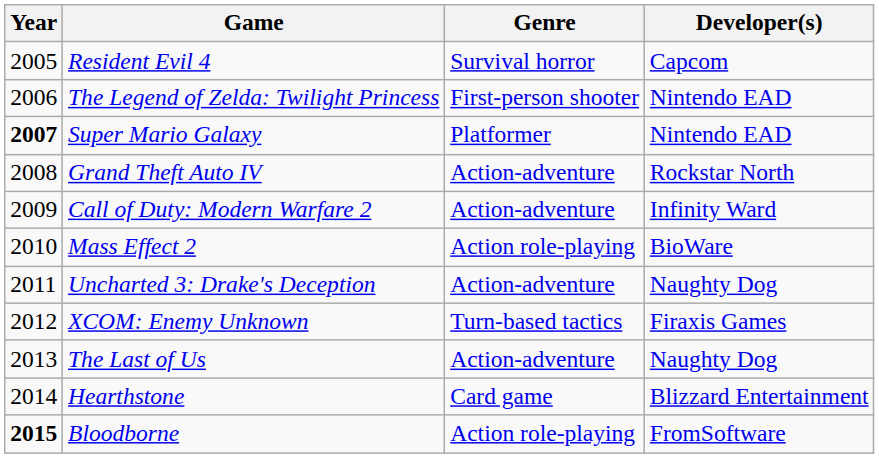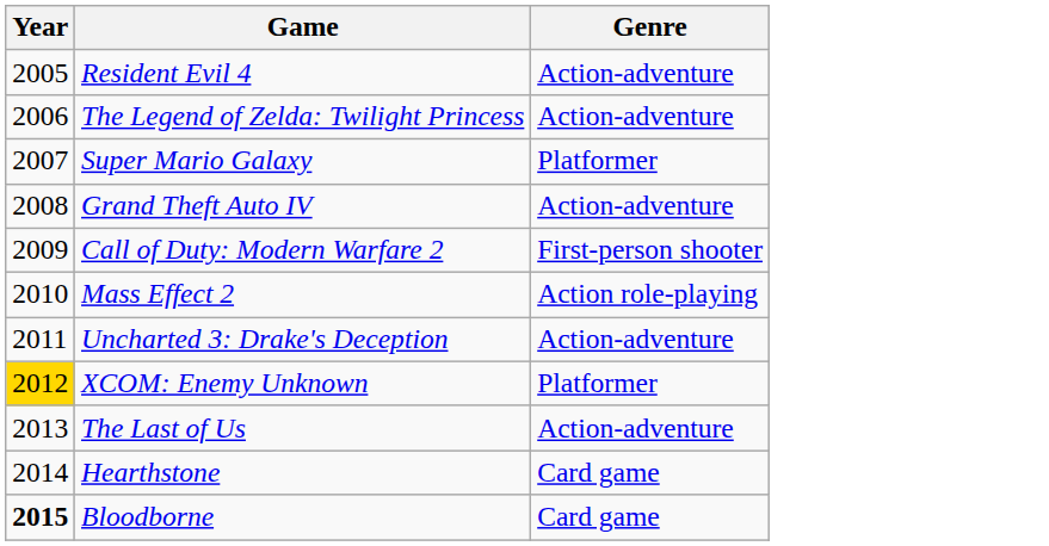 <table class="wikitable">
 <tr>
 <th>Year</th>
 <th>Game</th>
 <th>Genre</th>
-<th>Developer(s)</th>
 </tr>
 <tr>
 <td>2005</td>
 <td><em><a href='#'>Resident Evil 4</a></em></td>
-<td><a href='#'>Survival horror</a></td>
-<td><a href='#'>Capcom</a></td>
+<td><a href='#'>Action-adventure</a></td>
 </tr>
 <tr>
 <td>2006</td>
 <td><em><a href='#'>The Legend of Zelda: Twilight Princess</a></em></td>
-<td><a href='#'>First-person shooter</a></td>
-<td><a href='#'>Nintendo EAD</a></td>
+<td><a href='#'>Action-adventure</a></td>
 </tr>
 <tr>
-<td><strong>2007</strong></td>
+<td>2007</td>
 <td><em><a href='#'>Super Mario Galaxy</a></em></td>
 <td><a href='#'>Platformer</a></td>
-<td><a href='#'>Nintendo EAD</a></td>
 </tr>
 <tr>
 <td>2008</td>
 <td><em><a href='#'>Grand Theft Auto IV</a></em></td>
 <td><a href='#'>Action-adventure</a></td>
-<td><a href='#'>Rockstar North</a></td>
 </tr>
 <tr>
 <td>2009</td>
 <td><em><a href='#'>Call of Duty: Modern Warfare 2</a></em></td>
-<td><a href='#'>Action-adventure</a></td>
-<td><a href='#'>Infinity Ward</a></td>
+<td><a href='#'>First-person shooter</a></td>
 </tr>
 <tr>
 <td>2010</td>
 <td><em><a href='#'>Mass Effect 2</a></em></td>
 <td><a href='#'>Action role-playing</a></td>
-<td><a href='#'>BioWare</a></td>
 </tr>
 <tr>
 <td>2011</td>
 <td><em><a href='#'>Uncharted 3: Drake's Deception</a></em></td>
 <td><a href='#'>Action-adventure</a></td>
-<td><a href='#'>Naughty Dog</a></td>
 </tr>
 <tr>
-<td>2012</td>
+<td style="background: gold;">2012</td>
 <td><em><a href='#'>XCOM: Enemy Unknown</a></em></td>
-<td><a href='#'>Turn-based tactics</a></td>
-<td><a href='#'>Firaxis Games</a></td>
+<td><a href='#'>Platformer</a></td>
 </tr>
 <tr>
 <td>2013</td>
 <td><em><a href='#'>The Last of Us</a></em></td>
 <td><a href='#'>Action-adventure</a></td>
-<td><a href='#'>Naughty Dog</a></td>
 </tr>
 <tr>
 <td>2014</td>
 <td><em><a href='#'>Hearthstone</a></em></td>
 <td><a href='#'>Card game</a></td>
-<td><a href='#'>Blizzard Entertainment</a></td>
 </tr>
 <tr>
 <td><strong>2015</strong></td>
 <td><em><a href='#'>Bloodborne</a></em></td>
-<td><a href='#'>Action role-playing</a></td>
-<td><a href='#'>FromSoftware</a></td>
+<td><a href='#'>Card game</a></td>
 </tr>
 </table>
